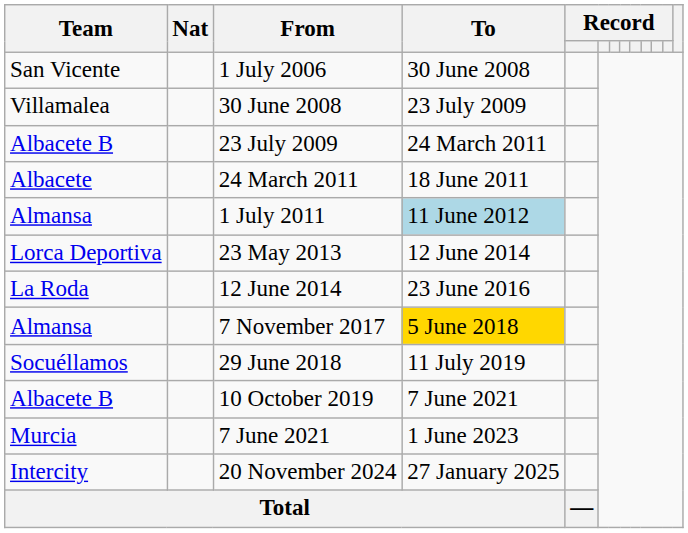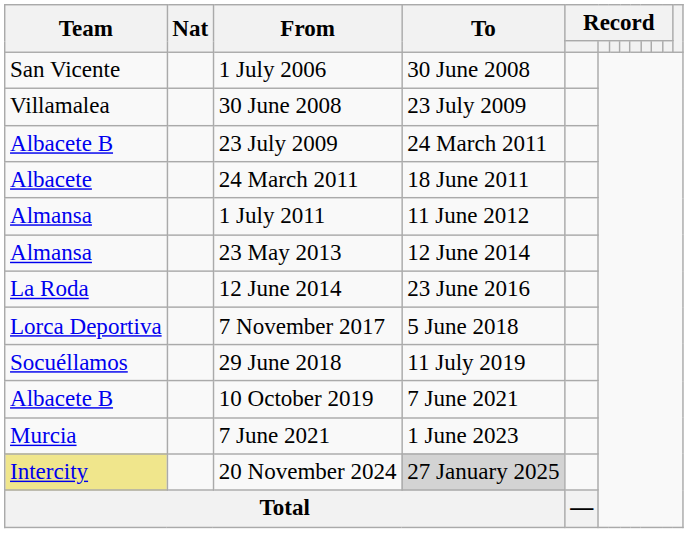 <table class="wikitable" style="text-align: center">
 <tr>
 <th rowspan="2">Team</th>
 <th rowspan="2">Nat</th>
 <th rowspan="2">From</th>
 <th rowspan="2">To</th>
 <th colspan="8">Record</th>
 <th rowspan=2></th>
 </tr>
 <tr>
 <th></th>
 <th></th>
 <th></th>
 <th></th>
 <th></th>
 <th></th>
 <th></th>
 <th></th>
 </tr>
 <tr>
 <td align=left>San Vicente</td>
 <td></td>
 <td align=left>1 July 2006</td>
 <td align=left>30 June 2008<br></td>
 <td></td>
 </tr>
 <tr>
 <td align=left>Villamalea</td>
 <td></td>
 <td align=left>30 June 2008</td>
 <td align=left>23 July 2009<br></td>
 <td></td>
 </tr>
 <tr>
 <td align=left><a href='#'>Albacete B</a></td>
 <td></td>
 <td align=left>23 July 2009</td>
 <td align=left>24 March 2011<br></td>
 <td></td>
 </tr>
 <tr>
 <td align=left><a href='#'>Albacete</a></td>
 <td></td>
 <td align=left>24 March 2011</td>
 <td align=left>18 June 2011<br></td>
 <td></td>
 </tr>
 <tr>
 <td align=left><a href='#'>Almansa</a></td>
 <td></td>
 <td align=left>1 July 2011</td>
-<td align=left style="background: lightblue;">11 June 2012<br></td>
+<td align=left>11 June 2012<br></td>
 <td></td>
 </tr>
 <tr>
-<td align=left><a href='#'>Lorca Deportiva</a></td>
+<td align=left><a href='#'>Almansa</a></td>
 <td></td>
 <td align=left>23 May 2013</td>
 <td align=left>12 June 2014<br></td>
 <td></td>
 </tr>
 <tr>
 <td align=left><a href='#'>La Roda</a></td>
 <td></td>
 <td align=left>12 June 2014</td>
 <td align=left>23 June 2016<br></td>
 <td></td>
 </tr>
 <tr>
-<td align=left><a href='#'>Almansa</a></td>
+<td align=left><a href='#'>Lorca Deportiva</a></td>
 <td></td>
 <td align=left>7 November 2017</td>
-<td align=left style="background: gold;">5 June 2018<br></td>
+<td align=left>5 June 2018<br></td>
 <td></td>
 </tr>
 <tr>
 <td align=left><a href='#'>Socuéllamos</a></td>
 <td></td>
 <td align=left>29 June 2018</td>
 <td align=left>11 July 2019<br></td>
 <td></td>
 </tr>
 <tr>
 <td align=left><a href='#'>Albacete B</a></td>
 <td></td>
 <td align=left>10 October 2019</td>
 <td align=left>7 June 2021<br></td>
 <td></td>
 </tr>
 <tr>
 <td align=left><a href='#'>Murcia</a></td>
 <td></td>
 <td align=left>7 June 2021</td>
 <td align=left>1 June 2023<br></td>
 <td></td>
 </tr>
 <tr>
-<td align=left><a href='#'>Intercity</a></td>
+<td align=left style="background: khaki;"><a href='#'>Intercity</a></td>
 <td></td>
 <td align=left>20 November 2024</td>
-<td align=left>27 January 2025<br></td>
+<td align=left style="background: lightgrey;">27 January 2025<br></td>
 <td></td>
 </tr>
 <tr>
 <th colspan="4">Total<br></th>
 <th>—</th>
 </tr>
 </table>
